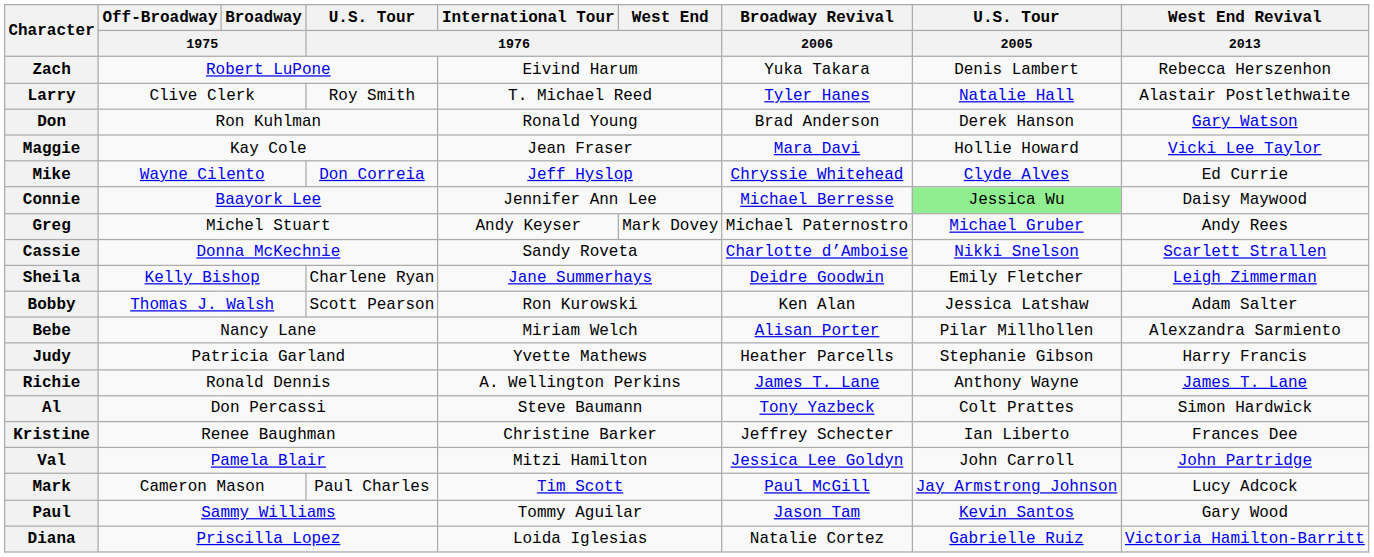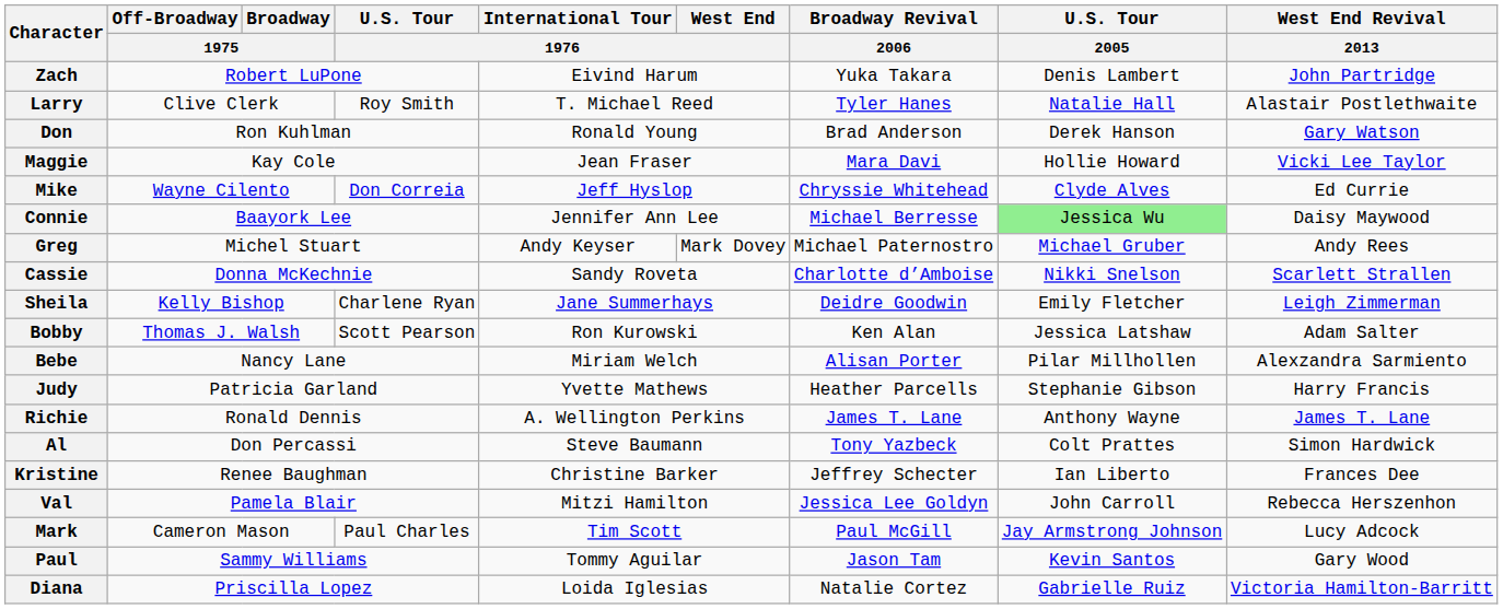 <table class="wikitable" style="text-align: center;">
 <tr>
 <th rowspan="2" scope="col">Character</th>
 <th scope="col">Off-Broadway</th>
 <th scope="col">Broadway</th>
 <th scope="col">U.S. Tour</th>
 <th scope="col">International Tour</th>
 <th scope="col">West End</th>
 <th scope="col">Broadway Revival</th>
 <th scope="col">U.S. Tour</th>
 <th scope="col">West End Revival</th>
 </tr>
 <tr>
 <th colspan="2"><small>1975</small></th>
 <th colspan="3"><small>1976</small></th>
 <th><small>2006</small></th>
 <th><small>2005</small></th>
 <th><small>2013</small></th>
 </tr>
 <tr>
 <th scope="row">Zach</th>
 <td colspan="3"><a href='#'>Robert LuPone</a></td>
 <td colspan="2">Eivind Harum</td>
 <td>Yuka Takara</td>
 <td>Denis Lambert</td>
-<td>Rebecca Herszenhon</td>
+<td><a href='#'>John Partridge</a></td>
 </tr>
 <tr>
 <th scope="row">Larry</th>
 <td colspan="2">Clive Clerk</td>
 <td>Roy Smith</td>
 <td colspan="2">T. Michael Reed</td>
 <td><a href='#'>Tyler Hanes</a></td>
 <td><a href='#'>Natalie Hall</a></td>
 <td>Alastair Postlethwaite</td>
 </tr>
 <tr>
 <th scope="row">Don</th>
 <td colspan="3">Ron Kuhlman</td>
 <td colspan="2">Ronald Young</td>
 <td>Brad Anderson</td>
 <td>Derek Hanson</td>
 <td><a href='#'>Gary Watson</a></td>
 </tr>
 <tr>
 <th scope="row">Maggie</th>
 <td colspan="3">Kay Cole</td>
 <td colspan="2">Jean Fraser</td>
 <td><a href='#'>Mara Davi</a></td>
 <td>Hollie Howard</td>
 <td><a href='#'>Vicki Lee Taylor</a></td>
 </tr>
 <tr>
 <th scope="row">Mike</th>
 <td colspan="2"><a href='#'>Wayne Cilento</a></td>
 <td><a href='#'>Don Correia</a></td>
 <td colspan="2"><a href='#'>Jeff Hyslop</a></td>
 <td><a href='#'>Chryssie Whitehead</a></td>
 <td><a href='#'>Clyde Alves</a></td>
 <td>Ed Currie</td>
 </tr>
 <tr>
 <th scope="row">Connie</th>
 <td colspan="3"><a href='#'>Baayork Lee</a></td>
 <td colspan="2">Jennifer Ann Lee</td>
 <td><a href='#'>Michael Berresse</a></td>
 <td style="background: lightgreen;">Jessica Wu</td>
 <td>Daisy Maywood</td>
 </tr>
 <tr>
 <th scope="row">Greg</th>
 <td colspan="3">Michel Stuart</td>
 <td>Andy Keyser</td>
 <td>Mark Dovey</td>
 <td>Michael Paternostro</td>
 <td><a href='#'>Michael Gruber</a></td>
 <td>Andy Rees</td>
 </tr>
 <tr>
 <th scope="row">Cassie</th>
 <td colspan="3"><a href='#'>Donna McKechnie</a></td>
 <td colspan="2">Sandy Roveta</td>
 <td><a href='#'>Charlotte d’Amboise</a></td>
 <td><a href='#'>Nikki Snelson</a></td>
 <td><a href='#'>Scarlett Strallen</a></td>
 </tr>
 <tr>
 <th scope="row">Sheila</th>
 <td colspan="2"><a href='#'>Kelly Bishop</a></td>
 <td>Charlene Ryan</td>
 <td colspan="2"><a href='#'>Jane Summerhays</a></td>
 <td><a href='#'>Deidre Goodwin</a></td>
 <td>Emily Fletcher</td>
 <td><a href='#'>Leigh Zimmerman</a></td>
 </tr>
 <tr>
 <th scope="row">Bobby</th>
 <td colspan="2"><a href='#'>Thomas J. Walsh</a></td>
 <td>Scott Pearson</td>
 <td colspan="2">Ron Kurowski</td>
 <td>Ken Alan</td>
 <td>Jessica Latshaw</td>
 <td>Adam Salter</td>
 </tr>
 <tr>
 <th scope="row">Bebe</th>
 <td colspan="3">Nancy Lane</td>
 <td colspan="2">Miriam Welch</td>
 <td><a href='#'>Alisan Porter</a></td>
 <td>Pilar Millhollen</td>
 <td>Alexzandra Sarmiento</td>
 </tr>
 <tr>
 <th scope="row">Judy</th>
 <td colspan="3">Patricia Garland</td>
 <td colspan="2">Yvette Mathews</td>
 <td>Heather Parcells</td>
 <td>Stephanie Gibson</td>
 <td>Harry Francis</td>
 </tr>
 <tr>
 <th scope="row">Richie</th>
 <td colspan="3">Ronald Dennis</td>
 <td colspan="2">A. Wellington Perkins</td>
 <td><a href='#'>James T. Lane</a></td>
 <td>Anthony Wayne</td>
 <td><a href='#'>James T. Lane</a></td>
 </tr>
 <tr>
 <th scope="row">Al</th>
 <td colspan="3">Don Percassi</td>
 <td colspan="2">Steve Baumann</td>
 <td><a href='#'>Tony Yazbeck</a></td>
 <td>Colt Prattes</td>
 <td>Simon Hardwick</td>
 </tr>
 <tr>
 <th scope="row">Kristine</th>
 <td colspan="3">Renee Baughman</td>
 <td colspan="2">Christine Barker</td>
 <td>Jeffrey Schecter</td>
 <td>Ian Liberto</td>
 <td>Frances Dee</td>
 </tr>
 <tr>
 <th scope="row">Val</th>
 <td colspan="3"><a href='#'>Pamela Blair</a></td>
 <td colspan="2">Mitzi Hamilton</td>
 <td><a href='#'>Jessica Lee Goldyn</a></td>
 <td>John Carroll</td>
-<td><a href='#'>John Partridge</a></td>
+<td>Rebecca Herszenhon</td>
 </tr>
 <tr>
 <th scope="row">Mark</th>
 <td colspan="2">Cameron Mason</td>
 <td>Paul Charles</td>
 <td colspan="2"><a href='#'>Tim Scott</a></td>
 <td><a href='#'>Paul McGill</a></td>
 <td><a href='#'>Jay Armstrong Johnson</a></td>
 <td>Lucy Adcock</td>
 </tr>
 <tr>
 <th scope="row">Paul</th>
 <td colspan="3"><a href='#'>Sammy Williams</a></td>
 <td colspan="2">Tommy Aguilar</td>
 <td><a href='#'>Jason Tam</a></td>
 <td><a href='#'>Kevin Santos</a></td>
 <td>Gary Wood</td>
 </tr>
 <tr>
 <th scope="row">Diana</th>
 <td colspan="3"><a href='#'>Priscilla Lopez</a></td>
 <td colspan="2">Loida Iglesias</td>
 <td>Natalie Cortez</td>
 <td><a href='#'>Gabrielle Ruiz</a></td>
 <td><a href='#'>Victoria Hamilton-Barritt</a></td>
 </tr>
 </table>
